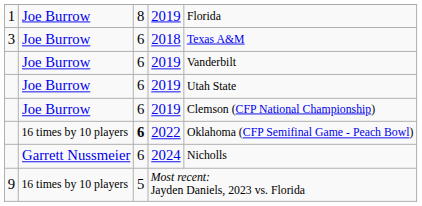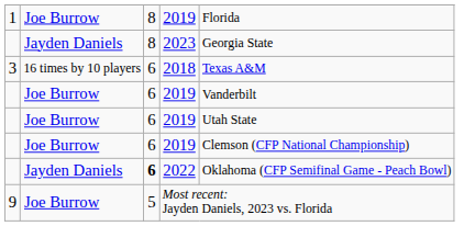 <table class="wikitable">
 <tr>
 </tr>
 <tr>
 <td>1</td>
 <td><a href='#'>Joe Burrow</a></td>
 <td><abbr>8</abbr></td>
 <td><a href='#'>2019</a></td>
 <td style="font-size:80%;">Florida</td>
 </tr>
 <tr>
+<td></td>
+<td><a href='#'>Jayden Daniels</a></td>
+<td><abbr>8</abbr></td>
+<td><a href='#'>2023</a></td>
+<td style="font-size:80%;">Georgia State</td>
+</tr>
+<tr>
 <td>3</td>
-<td><a href='#'>Joe Burrow</a></td>
+<td style="font-size:80%;">16 times by 10 players</td>
 <td><abbr>6</abbr></td>
 <td><a href='#'>2018</a></td>
 <td style="font-size:80%;"><a href='#'>Texas A&M</a></td>
 </tr>
 <tr>
 <td></td>
 <td><a href='#'>Joe Burrow</a></td>
 <td><abbr>6</abbr></td>
 <td><a href='#'>2019</a></td>
 <td style="font-size:80%;">Vanderbilt</td>
 </tr>
 <tr>
 <td></td>
 <td><a href='#'>Joe Burrow</a></td>
 <td><abbr>6</abbr></td>
 <td><a href='#'>2019</a></td>
 <td style="font-size:80%;">Utah State</td>
 </tr>
 <tr>
 <td></td>
 <td><a href='#'>Joe Burrow</a></td>
 <td><abbr>6</abbr></td>
 <td><a href='#'>2019</a></td>
 <td style="font-size:80%;">Clemson (<a href='#'>CFP National Championship</a>)</td>
 </tr>
 <tr>
 <td></td>
-<td style="font-size:80%;">16 times by 10 players</td>
+<td><a href='#'>Jayden Daniels</a></td>
 <td><strong><abbr>6</abbr></strong></td>
 <td><a href='#'>2022</a></td>
 <td style="font-size:80%;">Oklahoma (<a href='#'>CFP Semifinal Game - Peach Bowl</a>)</td>
 </tr>
 <tr>
-<td></td>
-<td><a href='#'>Garrett Nussmeier</a></td>
-<td><abbr>6</abbr></td>
-<td><a href='#'>2024</a></td>
-<td style="font-size:80%;">Nicholls</td>
-</tr>
-<tr>
 <td>9</td>
-<td style="font-size:80%;">16 times by 10 players</td>
+<td><a href='#'>Joe Burrow</a></td>
 <td>5</td>
 <td colspan=2 style="font-size:80%;"><em>Most recent:</em><br>Jayden Daniels, 2023 vs. Florida</td>
 </tr>
 </table>
